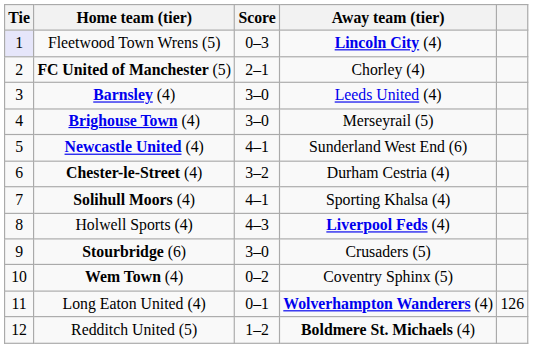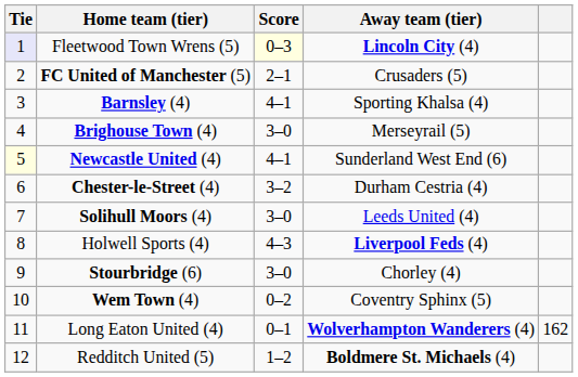 <table class="wikitable" style="text-align:center; font-size:85%">
 <tr>
 <th>Tie</th>
 <th>Home team (tier)</th>
 <th>Score</th>
 <th>Away team (tier)</th>
 <th></th>
 </tr>
 <tr>
 <td style="background: lavender;">1</td>
 <td>Fleetwood Town Wrens (5)</td>
-<td>0–3</td>
+<td style="background: lightyellow;">0–3</td>
 <td><strong><a href='#'>Lincoln City</a></strong> (4)</td>
 <td></td>
 </tr>
 <tr>
 <td>2</td>
 <td><strong>FC United of Manchester</strong> (5)</td>
 <td>2–1</td>
-<td>Chorley (4)</td>
+<td>Crusaders (5)</td>
 <td></td>
 </tr>
 <tr>
 <td>3</td>
 <td><strong><a href='#'>Barnsley</a></strong> (4)</td>
-<td>3–0</td>
-<td><a href='#'>Leeds United</a> (4)</td>
+<td>4–1</td>
+<td>Sporting Khalsa (4)</td>
 <td></td>
 </tr>
 <tr>
 <td>4</td>
 <td><strong><a href='#'>Brighouse Town</a></strong> (4)</td>
 <td>3–0</td>
 <td>Merseyrail (5)</td>
 <td></td>
 </tr>
 <tr>
-<td>5</td>
+<td style="background: lightyellow;">5</td>
 <td><strong><a href='#'>Newcastle United</a></strong> (4)</td>
 <td>4–1</td>
 <td>Sunderland West End (6)</td>
 <td></td>
 </tr>
 <tr>
 <td>6</td>
 <td><strong>Chester-le-Street</strong> (4)</td>
 <td>3–2</td>
 <td>Durham Cestria (4)</td>
 <td></td>
 </tr>
 <tr>
 <td>7</td>
 <td><strong>Solihull Moors</strong> (4)</td>
-<td>4–1</td>
-<td>Sporting Khalsa (4)</td>
+<td>3–0</td>
+<td><a href='#'>Leeds United</a> (4)</td>
 <td></td>
 </tr>
 <tr>
 <td>8</td>
 <td>Holwell Sports (4)</td>
 <td>4–3</td>
 <td><strong><a href='#'>Liverpool Feds</a></strong> (4)</td>
 <td></td>
 </tr>
 <tr>
 <td>9</td>
 <td><strong>Stourbridge</strong> (6)</td>
 <td>3–0</td>
-<td>Crusaders (5)</td>
+<td>Chorley (4)</td>
 <td></td>
 </tr>
 <tr>
 <td>10</td>
 <td><strong>Wem Town</strong> (4)</td>
 <td>0–2</td>
 <td>Coventry Sphinx (5)</td>
 <td></td>
 </tr>
 <tr>
 <td>11</td>
 <td>Long Eaton United (4)</td>
 <td>0–1</td>
 <td><strong><a href='#'>Wolverhampton Wanderers</a></strong> (4)</td>
-<td>126</td>
+<td>162</td>
 </tr>
 <tr>
 <td>12</td>
 <td>Redditch United (5)</td>
 <td>1–2</td>
 <td><strong>Boldmere St. Michaels</strong> (4)</td>
 <td></td>
 </tr>
 </table>
